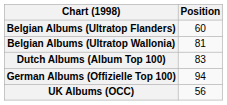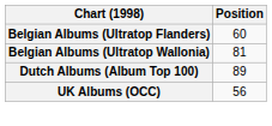 <table class="wikitable sortable plainrowheaders" style="text-align:center">
 <tr>
 <th scope="col">Chart (1998)</th>
 <th scope="col">Position</th>
 </tr>
 <tr>
 <th scope="row">Belgian Albums (Ultratop Flanders)</th>
 <td>60</td>
 </tr>
 <tr>
 <th scope="row">Belgian Albums (Ultratop Wallonia)</th>
 <td>81</td>
 </tr>
 <tr>
 <th scope="row">Dutch Albums (Album Top 100)</th>
-<td>83</td>
-</tr>
-<tr>
-<th scope="row">German Albums (Offizielle Top 100)</th>
-<td>94</td>
+<td>89</td>
 </tr>
 <tr>
 <th scope="row">UK Albums (OCC)</th>
 <td>56</td>
 </tr>
 </table>
